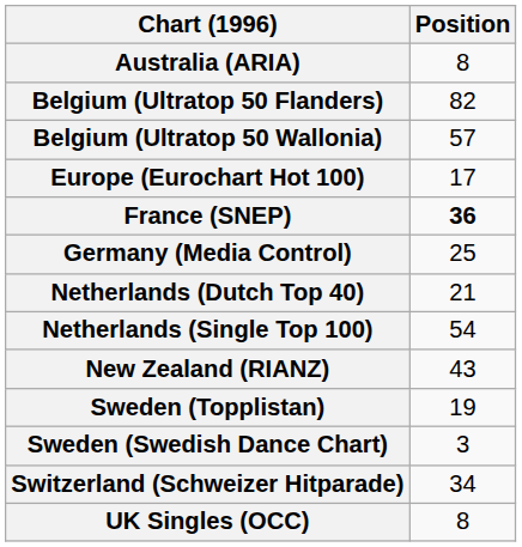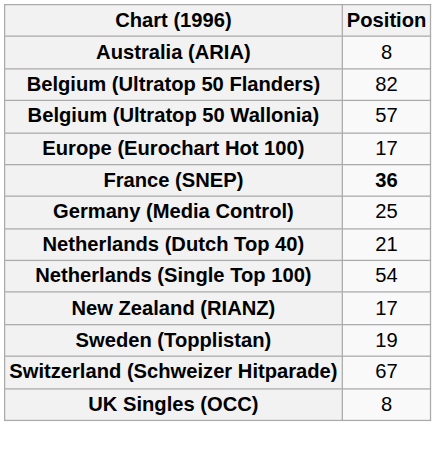 <table class="wikitable sortable plainrowheaders" style="text-align:center">
 <tr>
 <th>Chart (1996)</th>
 <th>Position</th>
 </tr>
 <tr>
 <th scope="row">Australia (ARIA)</th>
 <td>8</td>
 </tr>
 <tr>
 <th scope="row">Belgium (Ultratop 50 Flanders)</th>
 <td>82</td>
 </tr>
 <tr>
 <th scope="row">Belgium (Ultratop 50 Wallonia)</th>
 <td>57</td>
 </tr>
 <tr>
 <th scope="row">Europe (Eurochart Hot 100)</th>
 <td>17</td>
 </tr>
 <tr>
 <th scope="row">France (SNEP)</th>
 <td><strong>36</strong></td>
 </tr>
 <tr>
 <th scope="row">Germany (Media Control)</th>
 <td>25</td>
 </tr>
 <tr>
 <th scope="row">Netherlands (Dutch Top 40)</th>
 <td>21</td>
 </tr>
 <tr>
 <th scope="row">Netherlands (Single Top 100)</th>
 <td>54</td>
 </tr>
 <tr>
 <th scope="row">New Zealand (RIANZ)</th>
-<td>43</td>
+<td>17</td>
 </tr>
 <tr>
 <th scope="row">Sweden (Topplistan)</th>
 <td>19</td>
 </tr>
 <tr>
-<th scope="row">Sweden (Swedish Dance Chart)</th>
-<td>3</td>
-</tr>
-<tr>
 <th scope="row">Switzerland (Schweizer Hitparade)</th>
-<td>34</td>
+<td>67</td>
 </tr>
 <tr>
 <th scope="row">UK Singles (OCC)</th>
 <td>8</td>
 </tr>
 </table>
